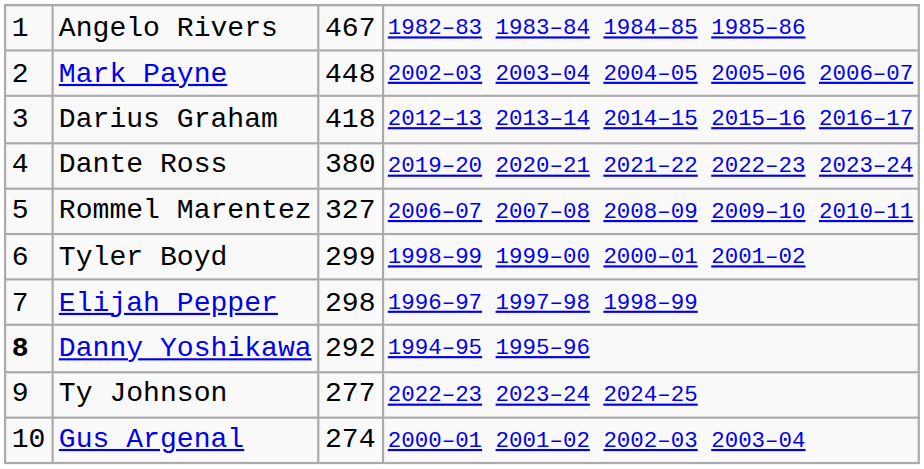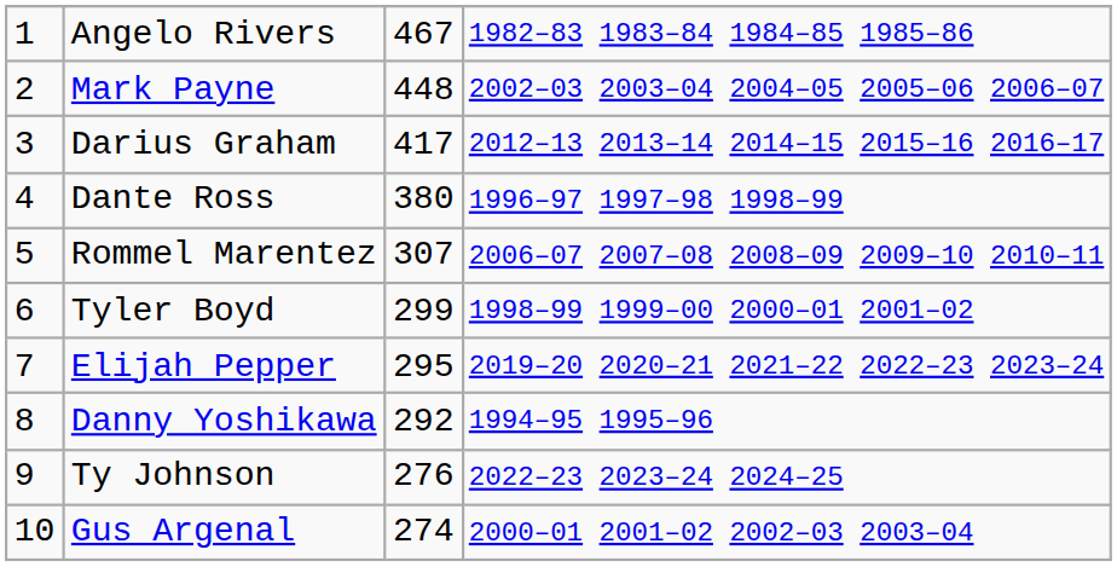 <table class="wikitable">
 <tr>
 </tr>
 <tr>
 <td>1</td>
 <td>Angelo Rivers</td>
 <td>467</td>
 <td style="font-size:80%;"><a href='#'>1982–83</a> <a href='#'>1983–84</a> <a href='#'>1984–85</a> <a href='#'>1985–86</a></td>
 </tr>
 <tr>
 <td>2</td>
 <td><a href='#'>Mark Payne</a></td>
 <td>448</td>
 <td style="font-size:80%;"><a href='#'>2002–03</a> <a href='#'>2003–04</a> <a href='#'>2004–05</a> <a href='#'>2005–06</a> <a href='#'>2006–07</a></td>
 </tr>
 <tr>
 <td>3</td>
 <td>Darius Graham</td>
-<td>418</td>
+<td>417</td>
 <td style="font-size:80%;"><a href='#'>2012–13</a> <a href='#'>2013–14</a> <a href='#'>2014–15</a> <a href='#'>2015–16</a> <a href='#'>2016–17</a></td>
 </tr>
 <tr>
 <td>4</td>
 <td>Dante Ross</td>
 <td>380</td>
-<td style="font-size:80%;"><a href='#'>2019–20</a> <a href='#'>2020–21</a> <a href='#'>2021–22</a> <a href='#'>2022–23</a> <a href='#'>2023–24</a></td>
+<td style="font-size:80%;"><a href='#'>1996–97</a> <a href='#'>1997–98</a> <a href='#'>1998–99</a></td>
 </tr>
 <tr>
 <td>5</td>
 <td>Rommel Marentez</td>
-<td>327</td>
+<td>307</td>
 <td style="font-size:80%;"><a href='#'>2006–07</a> <a href='#'>2007–08</a> <a href='#'>2008–09</a> <a href='#'>2009–10</a> <a href='#'>2010–11</a></td>
 </tr>
 <tr>
 <td>6</td>
 <td>Tyler Boyd</td>
 <td>299</td>
 <td style="font-size:80%;"><a href='#'>1998–99</a> <a href='#'>1999–00</a> <a href='#'>2000–01</a> <a href='#'>2001–02</a></td>
 </tr>
 <tr>
 <td>7</td>
 <td><a href='#'>Elijah Pepper</a></td>
-<td>298</td>
-<td style="font-size:80%;"><a href='#'>1996–97</a> <a href='#'>1997–98</a> <a href='#'>1998–99</a></td>
+<td>295</td>
+<td style="font-size:80%;"><a href='#'>2019–20</a> <a href='#'>2020–21</a> <a href='#'>2021–22</a> <a href='#'>2022–23</a> <a href='#'>2023–24</a></td>
 </tr>
 <tr>
-<td><strong>8</strong></td>
+<td>8</td>
 <td><a href='#'>Danny Yoshikawa</a></td>
 <td>292</td>
 <td style="font-size:80%;"><a href='#'>1994–95</a> <a href='#'>1995–96</a></td>
 </tr>
 <tr>
 <td>9</td>
 <td>Ty Johnson</td>
-<td>277</td>
+<td>276</td>
 <td style="font-size:80%;"><a href='#'>2022–23</a> <a href='#'>2023–24</a> <a href='#'>2024–25</a></td>
 </tr>
 <tr>
 <td>10</td>
 <td><a href='#'>Gus Argenal</a></td>
 <td>274</td>
 <td style="font-size:80%;"><a href='#'>2000–01</a> <a href='#'>2001–02</a> <a href='#'>2002–03</a> <a href='#'>2003–04</a></td>
 </tr>
 </table>
